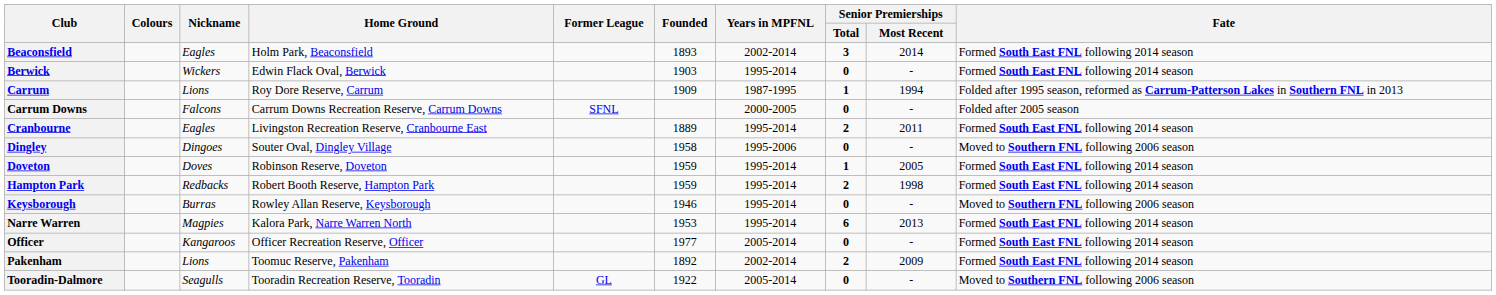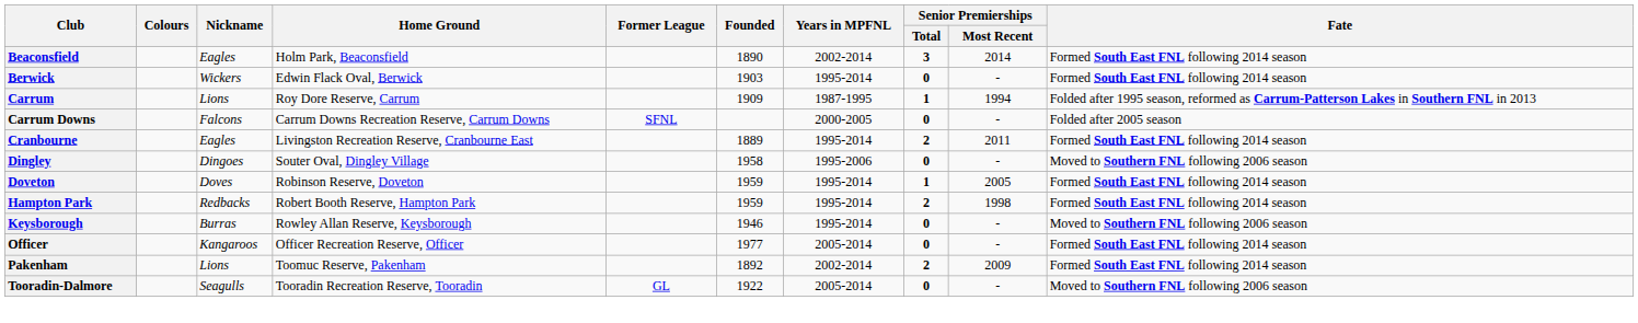 <table class="wikitable sortable" style="text-align:center; width:100%">
 <tr>
 <th rowspan="2">Club</th>
 <th rowspan="2">Colours</th>
 <th rowspan="2">Nickname</th>
 <th rowspan="2">Home Ground</th>
 <th rowspan="2">Former League</th>
 <th rowspan="2">Founded</th>
 <th rowspan="2">Years in MPFNL</th>
 <th colspan="2">Senior Premierships</th>
 <th rowspan="2">Fate</th>
 </tr>
 <tr>
 <th>Total</th>
 <th>Most Recent</th>
 </tr>
 <tr>
 <th style="text-align:left"><a href='#'>Beaconsfield</a></th>
 <td></td>
 <td align="left"><em>Eagles</em></td>
 <td align="left">Holm Park, <a href='#'>Beaconsfield</a></td>
 <td align="center"></td>
-<td align="center">1893</td>
+<td align="center">1890</td>
 <td>2002-2014</td>
 <td align="center"><strong>3</strong></td>
 <td>2014</td>
 <td align="left">Formed <a href='#'><strong>South East FNL</strong></a> following 2014 season</td>
 </tr>
 <tr>
 <th style="text-align:left"><a href='#'>Berwick</a></th>
 <td></td>
 <td align="left"><em>Wickers</em></td>
 <td align="left">Edwin Flack Oval, <a href='#'>Berwick</a></td>
 <td align="center"></td>
 <td align="center">1903</td>
 <td>1995-2014</td>
 <td align="center"><strong>0</strong></td>
 <td>-</td>
 <td align="left">Formed <a href='#'><strong>South East FNL</strong></a> following 2014 season</td>
 </tr>
 <tr>
 <th style="text-align:left"><a href='#'>Carrum</a></th>
 <td></td>
 <td align="left"><em>Lions</em></td>
 <td align="left">Roy Dore Reserve, <a href='#'>Carrum</a></td>
 <td align="center"></td>
 <td align="center">1909</td>
 <td>1987-1995</td>
 <td align="center"><strong>1</strong></td>
 <td>1994</td>
 <td align="left">Folded after 1995 season, reformed as <a href='#'><strong>Carrum-Patterson Lakes</strong></a> in <a href='#'><strong>Southern FNL</strong></a> in 2013</td>
 </tr>
 <tr>
 <th style="text-align:left">Carrum Downs</th>
 <td></td>
 <td align="left"><em>Falcons</em></td>
 <td align="left">Carrum Downs Recreation Reserve, <a href='#'>Carrum Downs</a></td>
 <td align="center"><a href='#'>SFNL</a></td>
 <td align="center"></td>
 <td>2000-2005</td>
 <td align="center"><strong>0</strong></td>
 <td>-</td>
 <td align="left">Folded after 2005 season</td>
 </tr>
 <tr>
 <th style="text-align:left"><a href='#'>Cranbourne</a></th>
 <td></td>
 <td align="left"><em>Eagles</em></td>
 <td align="left">Livingston Recreation Reserve, <a href='#'>Cranbourne East</a></td>
 <td align="center"></td>
 <td align="center">1889</td>
 <td>1995-2014</td>
 <td align="center"><strong>2</strong></td>
 <td>2011</td>
 <td align="left">Formed <a href='#'><strong>South East FNL</strong></a> following 2014 season</td>
 </tr>
 <tr>
 <th style="text-align:left"><a href='#'>Dingley</a></th>
 <td></td>
 <td align="left"><em>Dingoes</em></td>
 <td align="left">Souter Oval, <a href='#'>Dingley Village</a></td>
 <td align="center"></td>
 <td align="center">1958</td>
 <td>1995-2006</td>
 <td align="center"><strong>0</strong></td>
 <td>-</td>
 <td align="left">Moved to <a href='#'><strong>Southern FNL</strong></a> following 2006 season</td>
 </tr>
 <tr>
 <th style="text-align:left"><a href='#'>Doveton</a></th>
 <td></td>
 <td align="left"><em>Doves</em></td>
 <td align="left">Robinson Reserve, <a href='#'>Doveton</a></td>
 <td align="center"></td>
 <td align="center">1959</td>
 <td>1995-2014</td>
 <td align="center"><strong>1</strong></td>
 <td>2005</td>
 <td align="left">Formed <a href='#'><strong>South East FNL</strong></a> following 2014 season</td>
 </tr>
 <tr>
 <th style="text-align:left"><a href='#'>Hampton Park</a></th>
 <td></td>
 <td align="left"><em>Redbacks</em></td>
 <td align="left">Robert Booth Reserve, <a href='#'>Hampton Park</a></td>
 <td align="center"></td>
 <td align="center">1959</td>
 <td>1995-2014</td>
 <td align="center"><strong>2</strong></td>
 <td>1998</td>
 <td align="left">Formed <a href='#'><strong>South East FNL</strong></a> following 2014 season</td>
 </tr>
 <tr>
 <th style="text-align:left"><a href='#'>Keysborough</a></th>
 <td></td>
 <td align="left"><em>Burras</em></td>
 <td align="left">Rowley Allan Reserve, <a href='#'>Keysborough</a></td>
 <td align="center"></td>
 <td align="center">1946</td>
 <td>1995-2014</td>
 <td align="center"><strong>0</strong></td>
 <td>-</td>
 <td align="left">Moved to <a href='#'><strong>Southern FNL</strong></a> following 2006 season</td>
 </tr>
 <tr>
-<th style="text-align:left">Narre Warren</th>
-<td></td>
-<td align="left"><em>Magpies</em></td>
-<td align="left">Kalora Park, <a href='#'>Narre Warren North</a></td>
-<td align="center"></td>
-<td align="center">1953</td>
-<td>1995-2014</td>
-<td align="center"><strong>6</strong></td>
-<td>2013</td>
-<td align="left">Formed <a href='#'><strong>South East FNL</strong></a> following 2014 season</td>
-</tr>
-<tr>
 <th style="text-align:left">Officer</th>
 <td></td>
 <td align="left"><em>Kangaroos</em></td>
 <td align="left">Officer Recreation Reserve, <a href='#'>Officer</a></td>
 <td align="center"></td>
 <td align="center">1977</td>
 <td>2005-2014</td>
 <td align="center"><strong>0</strong></td>
 <td>-</td>
 <td align="left">Formed <a href='#'><strong>South East FNL</strong></a> following 2014 season</td>
 </tr>
 <tr>
 <th style="text-align:left">Pakenham</th>
 <td></td>
 <td align="left"><em>Lions</em></td>
 <td align="left">Toomuc Reserve, <a href='#'>Pakenham</a></td>
 <td align="center"></td>
 <td align="center">1892</td>
 <td>2002-2014</td>
 <td align="center"><strong>2</strong></td>
 <td>2009</td>
 <td align="left">Formed <a href='#'><strong>South East FNL</strong></a> following 2014 season</td>
 </tr>
 <tr>
 <th style="text-align:left">Tooradin-Dalmore</th>
 <td></td>
 <td align="left"><em>Seagulls</em></td>
 <td align="left">Tooradin Recreation Reserve, <a href='#'>Tooradin</a></td>
 <td align="center"><a href='#'>GL</a></td>
 <td align="center">1922</td>
 <td>2005-2014</td>
 <td align="center"><strong>0</strong></td>
 <td>-</td>
 <td align="left">Moved to <a href='#'><strong>Southern FNL</strong></a> following 2006 season</td>
 </tr>
 </table>
